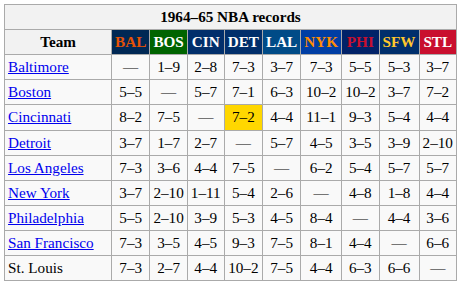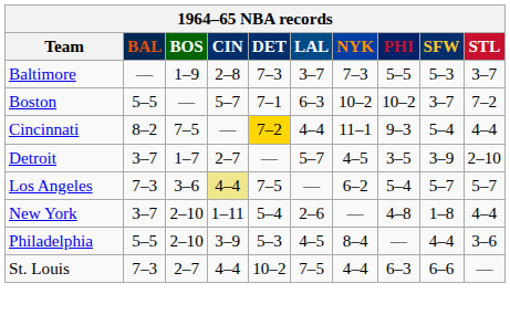 <table class="wikitable" style="font-size:95%; text-align:center;">
 <tr>
 <th colspan=10>1964–65 NBA records</th>
 </tr>
 <tr>
 <th width=100>Team</th>
 <th style="background:#002854;color:#E45206;width=35">BAL</th>
 <th style="background:#006400;color:#FFFFFF;width=35">BOS</th>
 <th style="background:#012F6B;color:#FFFFFF;width=35">CIN</th>
 <th style="background:#012F6B;color:#FFFFFF;width=35">DET</th>
 <th style="background:#004B87;color:#FFFFFF;width=35">LAL</th>
 <th style="background:#003EA4;color:#FF8C00;width=35">NYK</th>
 <th style="background:#012268;color:#C90F2E;width=35">PHI</th>
 <th style="background:#002F6C;color:#FFC72C;width=35">SFW</th>
 <th style="background:#C90F2E;color:#FFFFFF;width=35">STL</th>
 </tr>
 <tr>
 <td style="text-align:left;"><a href='#'>Baltimore</a></td>
 <td>—</td>
 <td>1–9</td>
 <td>2–8</td>
 <td>7–3</td>
 <td>3–7</td>
 <td>7–3</td>
 <td>5–5</td>
 <td>5–3</td>
 <td>3–7</td>
 </tr>
 <tr>
 <td style="text-align:left;"><a href='#'>Boston</a></td>
 <td>5–5</td>
 <td>—</td>
 <td>5–7</td>
 <td>7–1</td>
 <td>6–3</td>
 <td>10–2</td>
 <td>10–2</td>
 <td>3–7</td>
 <td>7–2</td>
 </tr>
 <tr>
 <td style="text-align:left;"><a href='#'>Cincinnati</a></td>
 <td>8–2</td>
 <td>7–5</td>
 <td>—</td>
 <td style="background: gold;">7–2</td>
 <td>4–4</td>
 <td>11–1</td>
 <td>9–3</td>
 <td>5–4</td>
 <td>4–4</td>
 </tr>
 <tr>
 <td style="text-align:left;"><a href='#'>Detroit</a></td>
 <td>3–7</td>
 <td>1–7</td>
 <td>2–7</td>
 <td>—</td>
 <td>5–7</td>
 <td>4–5</td>
 <td>3–5</td>
 <td>3–9</td>
 <td>2–10</td>
 </tr>
 <tr>
 <td style="text-align:left;"><a href='#'>Los Angeles</a></td>
 <td>7–3</td>
 <td>3–6</td>
-<td>4–4</td>
+<td style="background: khaki;">4–4</td>
 <td>7–5</td>
 <td>—</td>
 <td>6–2</td>
 <td>5–4</td>
 <td>5–7</td>
 <td>5–7</td>
 </tr>
 <tr>
 <td style="text-align:left;"><a href='#'>New York</a></td>
 <td>3–7</td>
 <td>2–10</td>
 <td>1–11</td>
 <td>5–4</td>
 <td>2–6</td>
 <td>—</td>
 <td>4–8</td>
 <td>1–8</td>
 <td>4–4</td>
 </tr>
 <tr>
 <td style="text-align:left;"><a href='#'>Philadelphia</a></td>
 <td>5–5</td>
 <td>2–10</td>
 <td>3–9</td>
 <td>5–3</td>
 <td>4–5</td>
 <td>8–4</td>
 <td>—</td>
 <td>4–4</td>
 <td>3–6</td>
 </tr>
 <tr>
-<td style="text-align:left;"><a href='#'>San Francisco</a></td>
-<td>7–3</td>
-<td>3–5</td>
-<td>4–5</td>
-<td>9–3</td>
-<td>7–5</td>
-<td>8–1</td>
-<td>4–4</td>
-<td>—</td>
-<td>6–6</td>
-</tr>
-<tr>
 <td style="text-align:left;">St. Louis</td>
 <td>7–3</td>
 <td>2–7</td>
 <td>4–4</td>
 <td>10–2</td>
 <td>7–5</td>
 <td>4–4</td>
 <td>6–3</td>
 <td>6–6</td>
 <td>—</td>
 </tr>
 </table>
